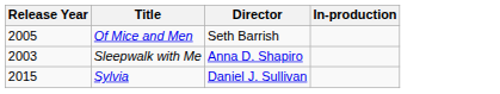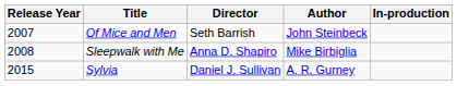 <table class="wikitable">
 <tr>
 <th>Release Year</th>
 <th>Title</th>
 <th>Director</th>
+<th>Author</th>
 <th>In-production</th>
 </tr>
 <tr>
-<td>2005</td>
+<td>2007</td>
 <td><em><a href='#'>Of Mice and Men</a></em></td>
 <td>Seth Barrish</td>
+<td><a href='#'>John Steinbeck</a></td>
 <td></td>
 </tr>
 <tr>
-<td>2003</td>
+<td>2008</td>
 <td><em>Sleepwalk with Me</em></td>
 <td><a href='#'>Anna D. Shapiro</a></td>
+<td><a href='#'>Mike Birbiglia</a></td>
 <td></td>
 </tr>
 <tr>
 <td>2015</td>
 <td><em><a href='#'>Sylvia</a></em></td>
 <td><a href='#'>Daniel J. Sullivan</a></td>
+<td><a href='#'>A. R. Gurney</a></td>
 <td></td>
 </tr>
 </table>
